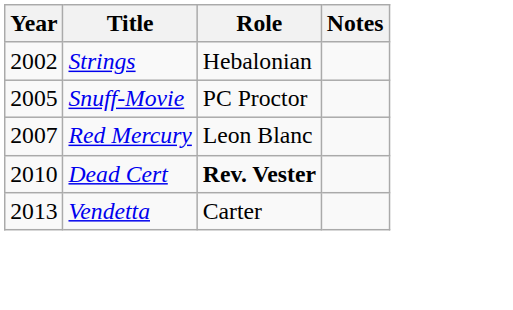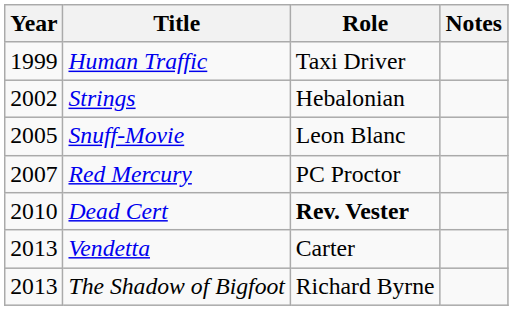 <table class="wikitable sortable">
 <tr>
 <th>Year</th>
 <th>Title</th>
 <th>Role</th>
 <th class="unsortable">Notes</th>
+</tr>
+<tr>
+<td>1999</td>
+<td><em><a href='#'>Human Traffic</a></em></td>
+<td>Taxi Driver</td>
+<td></td>
 </tr>
 <tr>
 <td>2002</td>
 <td><em><a href='#'>Strings</a></em></td>
 <td>Hebalonian</td>
 <td></td>
 </tr>
 <tr>
 <td>2005</td>
 <td><em><a href='#'>Snuff-Movie</a></em></td>
-<td>PC Proctor</td>
+<td>Leon Blanc</td>
 <td></td>
 </tr>
 <tr>
 <td>2007</td>
 <td><em><a href='#'>Red Mercury</a></em></td>
-<td>Leon Blanc</td>
+<td>PC Proctor</td>
 <td></td>
 </tr>
 <tr>
 <td>2010</td>
 <td><em><a href='#'>Dead Cert</a></em></td>
 <td><strong>Rev. Vester</strong></td>
 <td></td>
 </tr>
 <tr>
 <td>2013</td>
 <td><em><a href='#'>Vendetta</a></em></td>
 <td>Carter</td>
 <td></td>
 </tr>
+<tr>
+<td>2013</td>
+<td><em>The Shadow of Bigfoot</em></td>
+<td>Richard Byrne</td>
+<td></td>
+</tr>
 </table>
